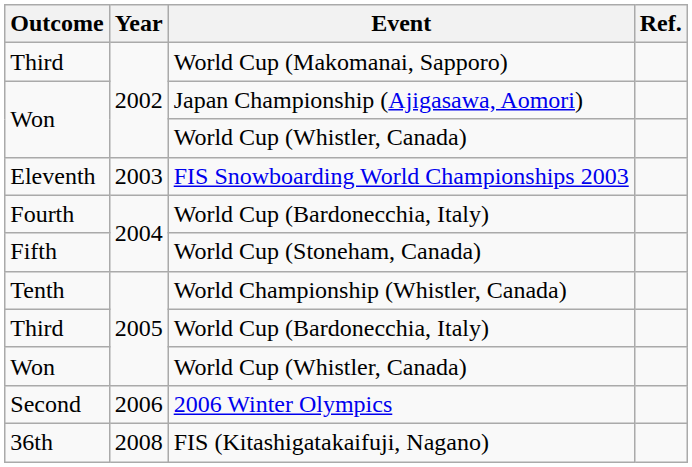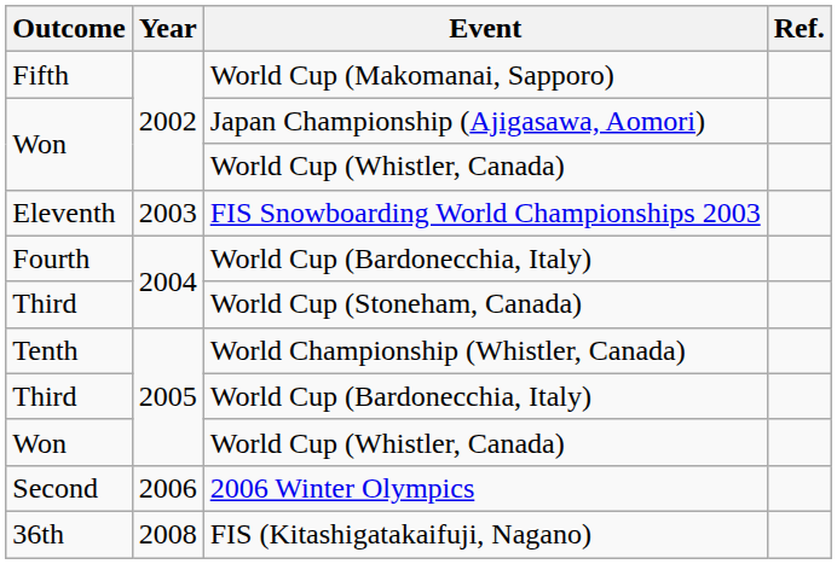 <table class="wikitable">
 <tr>
 <th>Outcome</th>
 <th>Year</th>
 <th>Event</th>
 <th>Ref.</th>
 </tr>
 <tr>
-<td>Third</td>
+<td>Fifth</td>
 <td rowspan="3">2002</td>
 <td>World Cup (Makomanai, Sapporo)</td>
 <td></td>
 </tr>
 <tr>
 <td rowspan="2">Won</td>
 <td>Japan Championship (<a href='#'>Ajigasawa, Aomori</a>)</td>
 <td></td>
 </tr>
 <tr>
 <td>World Cup (Whistler, Canada)</td>
 <td></td>
 </tr>
 <tr>
 <td>Eleventh</td>
 <td>2003</td>
 <td><a href='#'>FIS Snowboarding World Championships 2003</a></td>
 <td></td>
 </tr>
 <tr>
 <td>Fourth</td>
 <td rowspan="2">2004</td>
 <td>World Cup (Bardonecchia, Italy)</td>
 <td></td>
 </tr>
 <tr>
-<td>Fifth</td>
+<td>Third</td>
 <td>World Cup (Stoneham, Canada)</td>
 <td></td>
 </tr>
 <tr>
 <td>Tenth</td>
 <td rowspan="3">2005</td>
 <td>World Championship (Whistler, Canada)</td>
 <td></td>
 </tr>
 <tr>
 <td>Third</td>
 <td>World Cup (Bardonecchia, Italy)</td>
 <td></td>
 </tr>
 <tr>
 <td>Won</td>
 <td>World Cup (Whistler, Canada)</td>
 <td></td>
 </tr>
 <tr>
 <td>Second</td>
 <td>2006</td>
 <td><a href='#'>2006 Winter Olympics</a></td>
 <td></td>
 </tr>
 <tr>
 <td>36th</td>
 <td>2008</td>
 <td>FIS (Kitashigatakaifuji, Nagano)</td>
 <td></td>
 </tr>
 </table>
